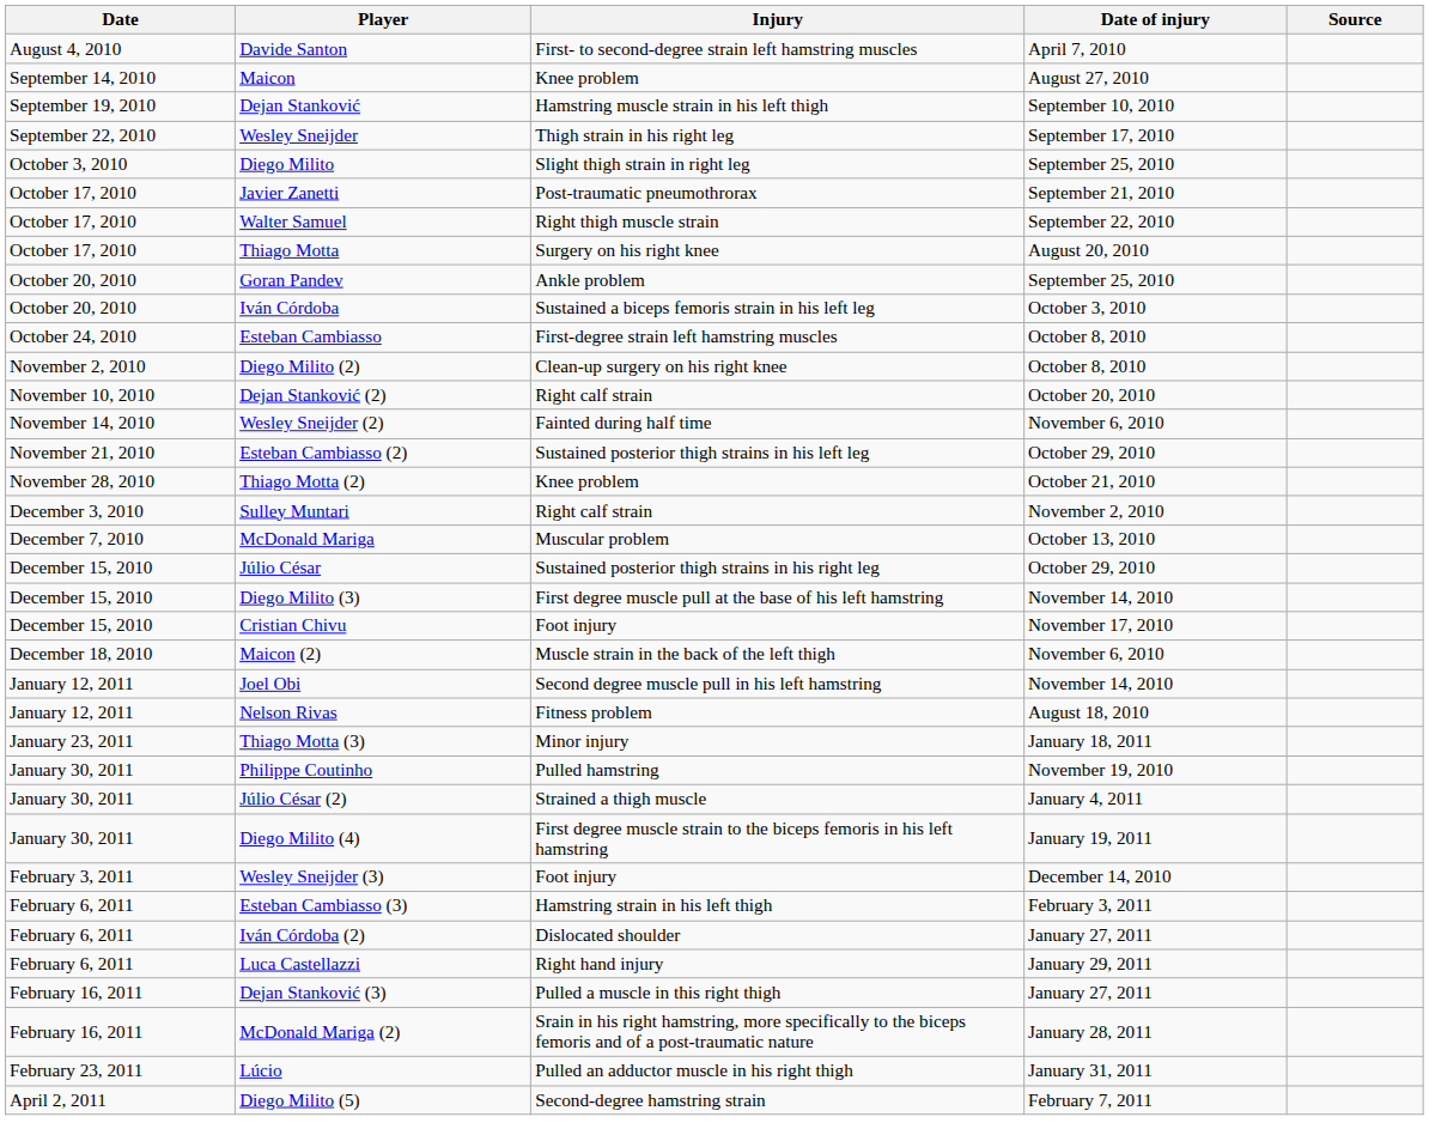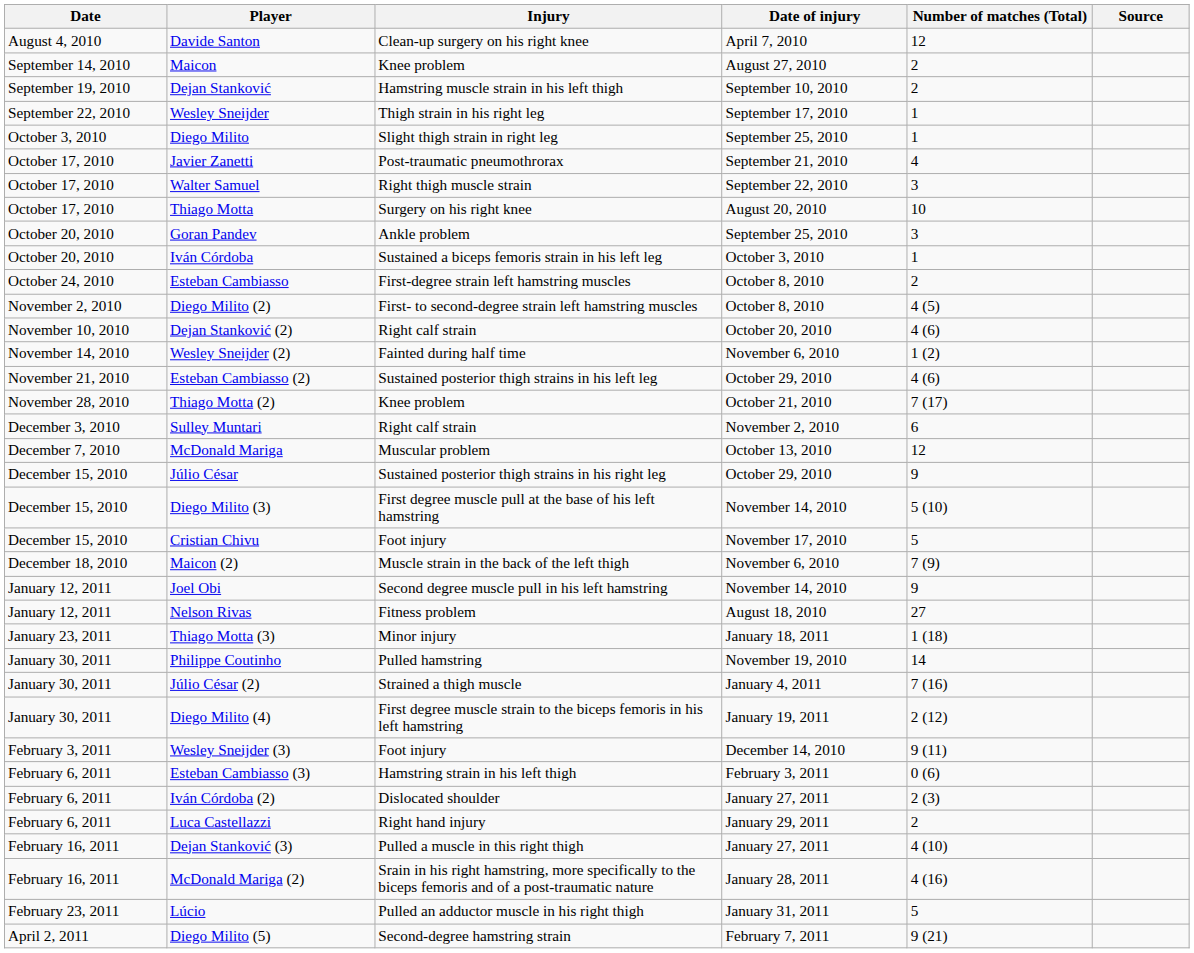 <table class="wikitable">
 <tr>
 <th width=7%>Date</th>
 <th width=9%>Player</th>
 <th width=15%>Injury</th>
 <th width=8%>Date of injury</th>
+<th width=8%>Number of matches (Total)</th>
 <th width=4%>Source</th>
 </tr>
 <tr>
 <td>August 4, 2010</td>
 <td> <a href='#'>Davide Santon</a></td>
-<td>First- to second-degree strain left hamstring muscles</td>
+<td>Clean-up surgery on his right knee</td>
 <td>April 7, 2010</td>
+<td>12</td>
 <td> </td>
 </tr>
 <tr>
 <td>September 14, 2010</td>
 <td> <a href='#'>Maicon</a></td>
 <td>Knee problem</td>
 <td>August 27, 2010</td>
+<td>2</td>
 <td> </td>
 </tr>
 <tr>
 <td>September 19, 2010</td>
 <td> <a href='#'>Dejan Stanković</a></td>
 <td>Hamstring muscle strain in his left thigh</td>
 <td>September 10, 2010</td>
+<td>2</td>
 <td> </td>
 </tr>
 <tr>
 <td>September 22, 2010</td>
 <td> <a href='#'>Wesley Sneijder</a></td>
 <td>Thigh strain in his right leg</td>
 <td>September 17, 2010</td>
+<td>1</td>
 <td> </td>
 </tr>
 <tr>
 <td>October 3, 2010</td>
 <td> <a href='#'>Diego Milito</a></td>
 <td>Slight thigh strain in right leg</td>
 <td>September 25, 2010</td>
+<td>1</td>
 <td> </td>
 </tr>
 <tr>
 <td>October 17, 2010</td>
 <td> <a href='#'>Javier Zanetti</a></td>
 <td>Post-traumatic pneumothrorax</td>
 <td>September 21, 2010</td>
+<td>4</td>
 <td> </td>
 </tr>
 <tr>
 <td>October 17, 2010</td>
 <td> <a href='#'>Walter Samuel</a></td>
 <td>Right thigh muscle strain</td>
 <td>September 22, 2010</td>
+<td>3</td>
 <td> </td>
 </tr>
 <tr>
 <td>October 17, 2010</td>
 <td> <a href='#'>Thiago Motta</a></td>
 <td>Surgery on his right knee</td>
 <td>August 20, 2010</td>
+<td>10</td>
 <td> </td>
 </tr>
 <tr>
 <td>October 20, 2010</td>
 <td> <a href='#'>Goran Pandev</a></td>
 <td>Ankle problem</td>
 <td>September 25, 2010</td>
+<td>3</td>
 <td> </td>
 </tr>
 <tr>
 <td>October 20, 2010</td>
 <td> <a href='#'>Iván Córdoba</a></td>
 <td>Sustained a biceps femoris strain in his left leg</td>
 <td>October 3, 2010</td>
+<td>1</td>
 <td> </td>
 </tr>
 <tr>
 <td>October 24, 2010</td>
 <td> <a href='#'>Esteban Cambiasso</a></td>
 <td>First-degree strain left hamstring muscles</td>
 <td>October 8, 2010</td>
+<td>2</td>
 <td> </td>
 </tr>
 <tr>
 <td>November 2, 2010</td>
 <td> <a href='#'>Diego Milito</a> (2)</td>
-<td>Clean-up surgery on his right knee</td>
+<td>First- to second-degree strain left hamstring muscles</td>
 <td>October 8, 2010</td>
+<td>4 (5)</td>
 <td> </td>
 </tr>
 <tr>
 <td>November 10, 2010</td>
 <td> <a href='#'>Dejan Stanković</a> (2)</td>
 <td>Right calf strain</td>
 <td>October 20, 2010</td>
+<td>4 (6)</td>
 <td> </td>
 </tr>
 <tr>
 <td>November 14, 2010</td>
 <td> <a href='#'>Wesley Sneijder</a> (2)</td>
 <td>Fainted during half time</td>
 <td>November 6, 2010</td>
+<td>1 (2)</td>
 <td> </td>
 </tr>
 <tr>
 <td>November 21, 2010</td>
 <td> <a href='#'>Esteban Cambiasso</a> (2)</td>
 <td>Sustained posterior thigh strains in his left leg</td>
 <td>October 29, 2010</td>
+<td>4 (6)</td>
 <td> </td>
 </tr>
 <tr>
 <td>November 28, 2010</td>
 <td> <a href='#'>Thiago Motta</a> (2)</td>
 <td>Knee problem</td>
 <td>October 21, 2010</td>
+<td>7 (17)</td>
 <td> </td>
 </tr>
 <tr>
 <td>December 3, 2010</td>
 <td> <a href='#'>Sulley Muntari</a></td>
 <td>Right calf strain</td>
 <td>November 2, 2010</td>
+<td>6</td>
 <td> </td>
 </tr>
 <tr>
 <td>December 7, 2010</td>
 <td> <a href='#'>McDonald Mariga</a></td>
 <td>Muscular problem</td>
 <td>October 13, 2010</td>
+<td>12</td>
 <td> </td>
 </tr>
 <tr>
 <td>December 15, 2010</td>
 <td> <a href='#'>Júlio César</a></td>
 <td>Sustained posterior thigh strains in his right leg</td>
 <td>October 29, 2010</td>
+<td>9</td>
 <td> </td>
 </tr>
 <tr>
 <td>December 15, 2010</td>
 <td> <a href='#'>Diego Milito</a> (3)</td>
 <td>First degree muscle pull at the base of his left hamstring</td>
 <td>November 14, 2010</td>
+<td>5 (10)</td>
 <td> </td>
 </tr>
 <tr>
 <td>December 15, 2010</td>
 <td> <a href='#'>Cristian Chivu</a></td>
 <td>Foot injury</td>
 <td>November 17, 2010</td>
+<td>5</td>
 <td> </td>
 </tr>
 <tr>
 <td>December 18, 2010</td>
 <td> <a href='#'>Maicon</a> (2)</td>
 <td>Muscle strain in the back of the left thigh</td>
 <td>November 6, 2010</td>
+<td>7 (9)</td>
 <td> </td>
 </tr>
 <tr>
 <td>January 12, 2011</td>
 <td> <a href='#'>Joel Obi</a></td>
 <td>Second degree muscle pull in his left hamstring</td>
 <td>November 14, 2010</td>
+<td>9</td>
 <td> </td>
 </tr>
 <tr>
 <td>January 12, 2011</td>
 <td> <a href='#'>Nelson Rivas</a></td>
 <td>Fitness problem</td>
 <td>August 18, 2010</td>
+<td>27</td>
 <td> </td>
 </tr>
 <tr>
 <td>January 23, 2011</td>
 <td> <a href='#'>Thiago Motta</a> (3)</td>
 <td>Minor injury</td>
 <td>January 18, 2011</td>
+<td>1 (18)</td>
 <td> </td>
 </tr>
 <tr>
 <td>January 30, 2011</td>
 <td> <a href='#'>Philippe Coutinho</a></td>
 <td>Pulled hamstring</td>
 <td>November 19, 2010</td>
+<td>14</td>
 <td> </td>
 </tr>
 <tr>
 <td>January 30, 2011</td>
 <td> <a href='#'>Júlio César</a> (2)</td>
 <td>Strained a thigh muscle</td>
 <td>January 4, 2011</td>
+<td>7 (16)</td>
 <td> </td>
 </tr>
 <tr>
 <td>January 30, 2011</td>
 <td> <a href='#'>Diego Milito</a> (4)</td>
 <td>First degree muscle strain to the biceps femoris in his left hamstring</td>
 <td>January 19, 2011</td>
+<td>2 (12)</td>
 <td> </td>
 </tr>
 <tr>
 <td>February 3, 2011</td>
 <td> <a href='#'>Wesley Sneijder</a> (3)</td>
 <td>Foot injury</td>
 <td>December 14, 2010</td>
+<td>9 (11)</td>
 <td> </td>
 </tr>
 <tr>
 <td>February 6, 2011</td>
 <td> <a href='#'>Esteban Cambiasso</a> (3)</td>
 <td>Hamstring strain in his left thigh</td>
 <td>February 3, 2011</td>
+<td>0 (6)</td>
 <td> </td>
 </tr>
 <tr>
 <td>February 6, 2011</td>
 <td> <a href='#'>Iván Córdoba</a> (2)</td>
 <td>Dislocated shoulder</td>
 <td>January 27, 2011</td>
+<td>2 (3)</td>
 <td> </td>
 </tr>
 <tr>
 <td>February 6, 2011</td>
 <td> <a href='#'>Luca Castellazzi</a></td>
 <td>Right hand injury</td>
 <td>January 29, 2011</td>
+<td>2</td>
 <td> </td>
 </tr>
 <tr>
 <td>February 16, 2011</td>
 <td> <a href='#'>Dejan Stanković</a> (3)</td>
 <td>Pulled a muscle in this right thigh</td>
 <td>January 27, 2011</td>
+<td>4 (10)</td>
 <td> </td>
 </tr>
 <tr>
 <td>February 16, 2011</td>
 <td> <a href='#'>McDonald Mariga</a> (2)</td>
 <td>Srain in his right hamstring, more specifically to the biceps femoris and of a post-traumatic nature</td>
 <td>January 28, 2011</td>
+<td>4 (16)</td>
 <td> </td>
 </tr>
 <tr>
 <td>February 23, 2011</td>
 <td> <a href='#'>Lúcio</a></td>
 <td>Pulled an adductor muscle in his right thigh</td>
 <td>January 31, 2011</td>
+<td>5</td>
 <td> </td>
 </tr>
 <tr>
 <td>April 2, 2011</td>
 <td> <a href='#'>Diego Milito</a> (5)</td>
 <td>Second-degree hamstring strain</td>
 <td>February 7, 2011</td>
+<td>9 (21)</td>
 <td> </td>
 </tr>
 </table>
